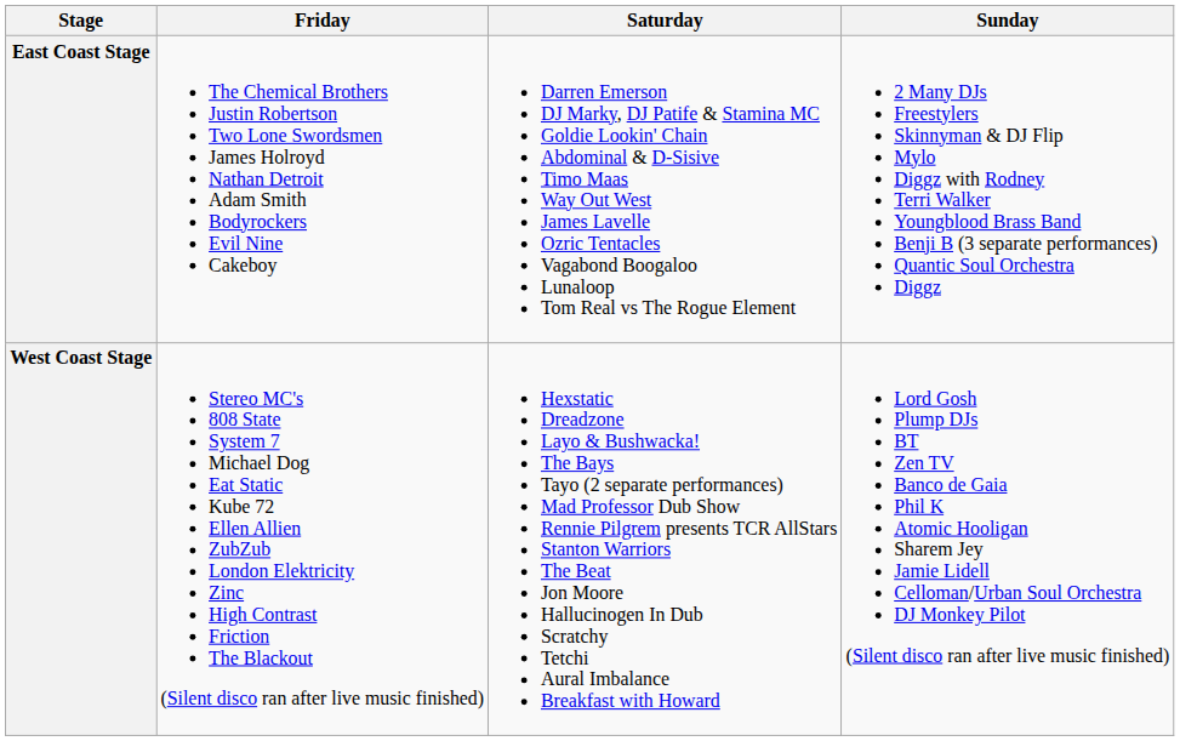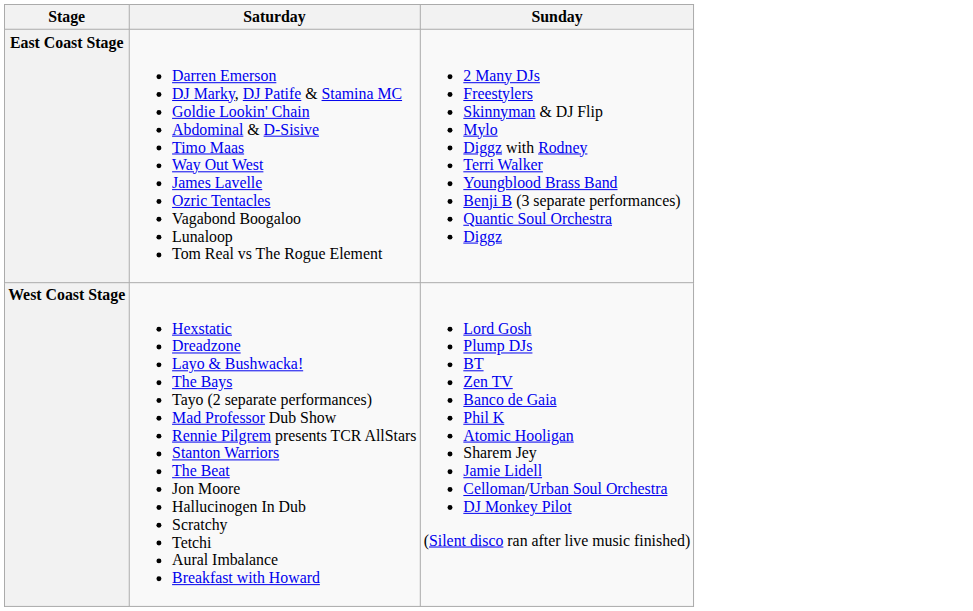 <table class="wikitable">
 <tr>
 <th>Stage</th>
-<th>Friday</th>
 <th>Saturday</th>
 <th>Sunday</th>
 </tr>
 <tr valign="top">
 <th>East Coast Stage</th>
-<td><br><ul><li><a href='#'>The Chemical Brothers</a></li><li><a href='#'>Justin Robertson</a></li><li><a href='#'>Two Lone Swordsmen</a></li><li>James Holroyd</li><li><a href='#'>Nathan Detroit</a></li><li>Adam Smith</li><li><a href='#'>Bodyrockers</a></li><li><a href='#'>Evil Nine</a></li><li>Cakeboy</li></ul></td>
 <td><br><ul><li><a href='#'>Darren Emerson</a></li><li><a href='#'>DJ Marky</a>, <a href='#'>DJ Patife</a> & <a href='#'>Stamina MC</a></li><li><a href='#'>Goldie Lookin' Chain</a></li><li><a href='#'>Abdominal</a> & <a href='#'>D-Sisive</a></li><li><a href='#'>Timo Maas</a></li><li><a href='#'>Way Out West</a></li><li><a href='#'>James Lavelle</a></li><li><a href='#'>Ozric Tentacles</a></li><li>Vagabond Boogaloo</li><li>Lunaloop</li><li>Tom Real vs The Rogue Element</li></ul></td>
 <td><br><ul><li><a href='#'>2 Many DJs</a></li><li><a href='#'>Freestylers</a></li><li><a href='#'>Skinnyman</a> & DJ Flip</li><li><a href='#'>Mylo</a></li><li><a href='#'>Diggz</a> with <a href='#'>Rodney</a></li><li><a href='#'>Terri Walker</a></li><li><a href='#'>Youngblood Brass Band</a></li><li><a href='#'>Benji B</a> (3 separate performances)</li><li><a href='#'>Quantic Soul Orchestra</a></li><li><a href='#'>Diggz</a></li></ul></td>
 </tr>
 <tr valign="top">
 <th>West Coast Stage</th>
-<td><br><ul><li><a href='#'>Stereo MC's</a></li><li><a href='#'>808 State</a></li><li><a href='#'>System 7</a></li><li>Michael Dog</li><li><a href='#'>Eat Static</a></li><li>Kube 72</li><li><a href='#'>Ellen Allien</a></li><li><a href='#'>ZubZub</a></li><li><a href='#'>London Elektricity</a></li><li><a href='#'>Zinc</a></li><li><a href='#'>High Contrast</a></li><li><a href='#'>Friction</a></li><li><a href='#'>The Blackout</a></li></ul>(<a href='#'>Silent disco</a> ran after live music finished)</td>
 <td><br><ul><li><a href='#'>Hexstatic</a></li><li><a href='#'>Dreadzone</a></li><li><a href='#'>Layo & Bushwacka!</a></li><li><a href='#'>The Bays</a></li><li>Tayo (2 separate performances)</li><li><a href='#'>Mad Professor</a> Dub Show</li><li><a href='#'>Rennie Pilgrem</a> presents TCR AllStars</li><li><a href='#'>Stanton Warriors</a></li><li><a href='#'>The Beat</a></li><li>Jon Moore</li><li>Hallucinogen In Dub</li><li>Scratchy</li><li>Tetchi</li><li>Aural Imbalance</li><li><a href='#'>Breakfast with Howard</a></li></ul></td>
 <td><br><ul><li><a href='#'>Lord Gosh</a></li><li><a href='#'>Plump DJs</a></li><li><a href='#'>BT</a></li><li><a href='#'>Zen TV</a></li><li><a href='#'>Banco de Gaia</a></li><li><a href='#'>Phil K</a></li><li><a href='#'>Atomic Hooligan</a></li><li>Sharem Jey</li><li><a href='#'>Jamie Lidell</a></li><li><a href='#'>Celloman</a>/<a href='#'>Urban Soul Orchestra</a></li><li><a href='#'>DJ Monkey Pilot</a></li></ul>(<a href='#'>Silent disco</a> ran after live music finished)</td>
 </tr>
 </table>
